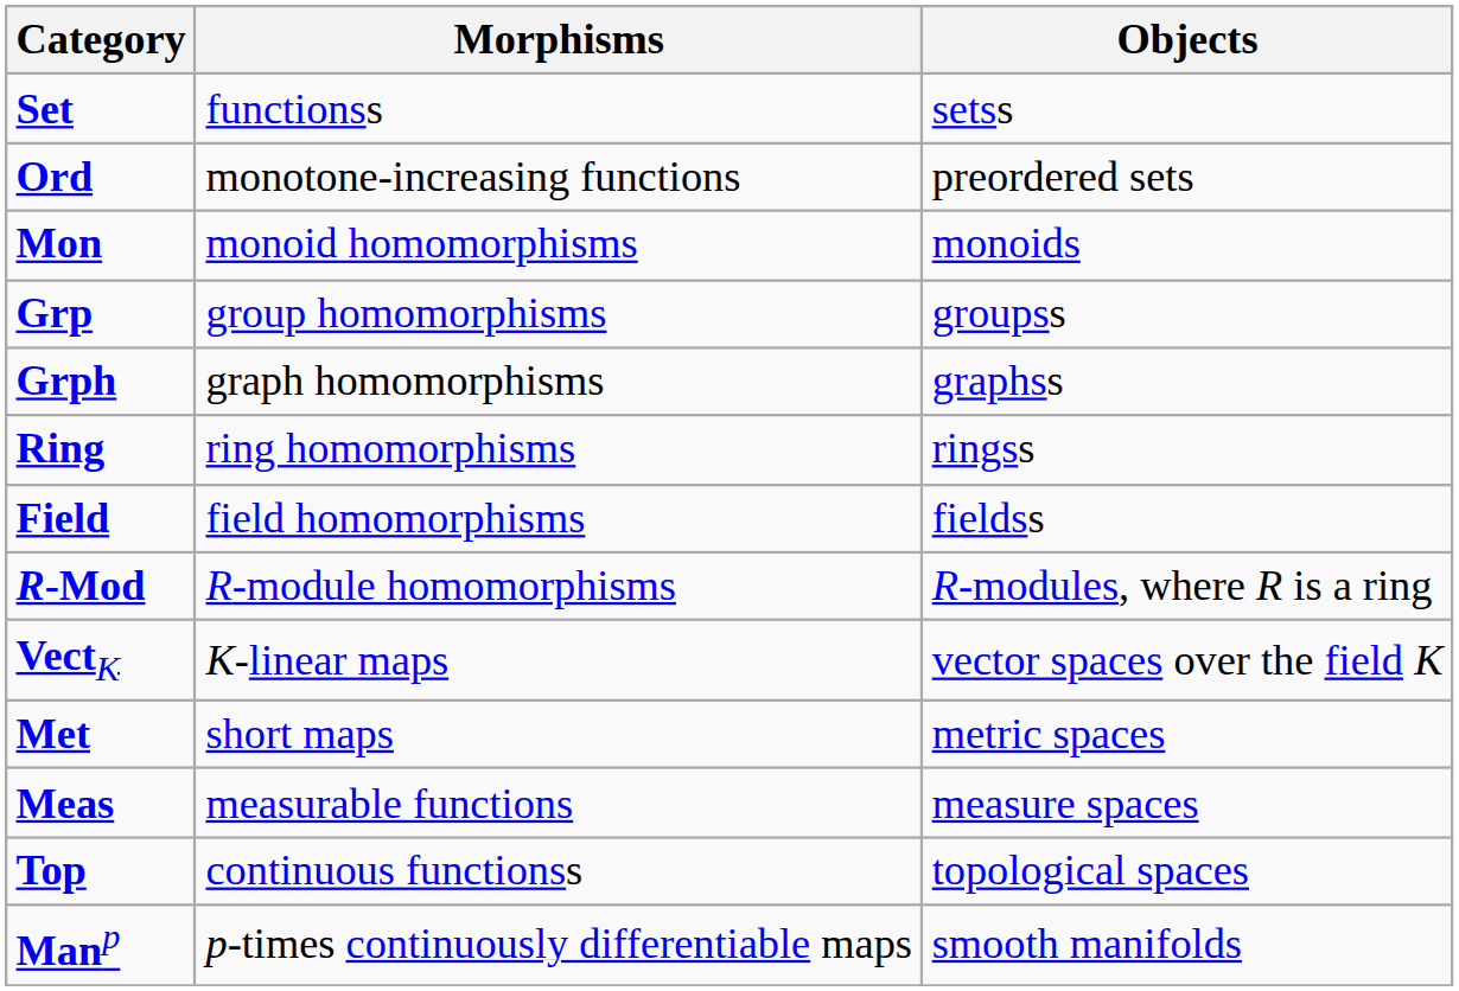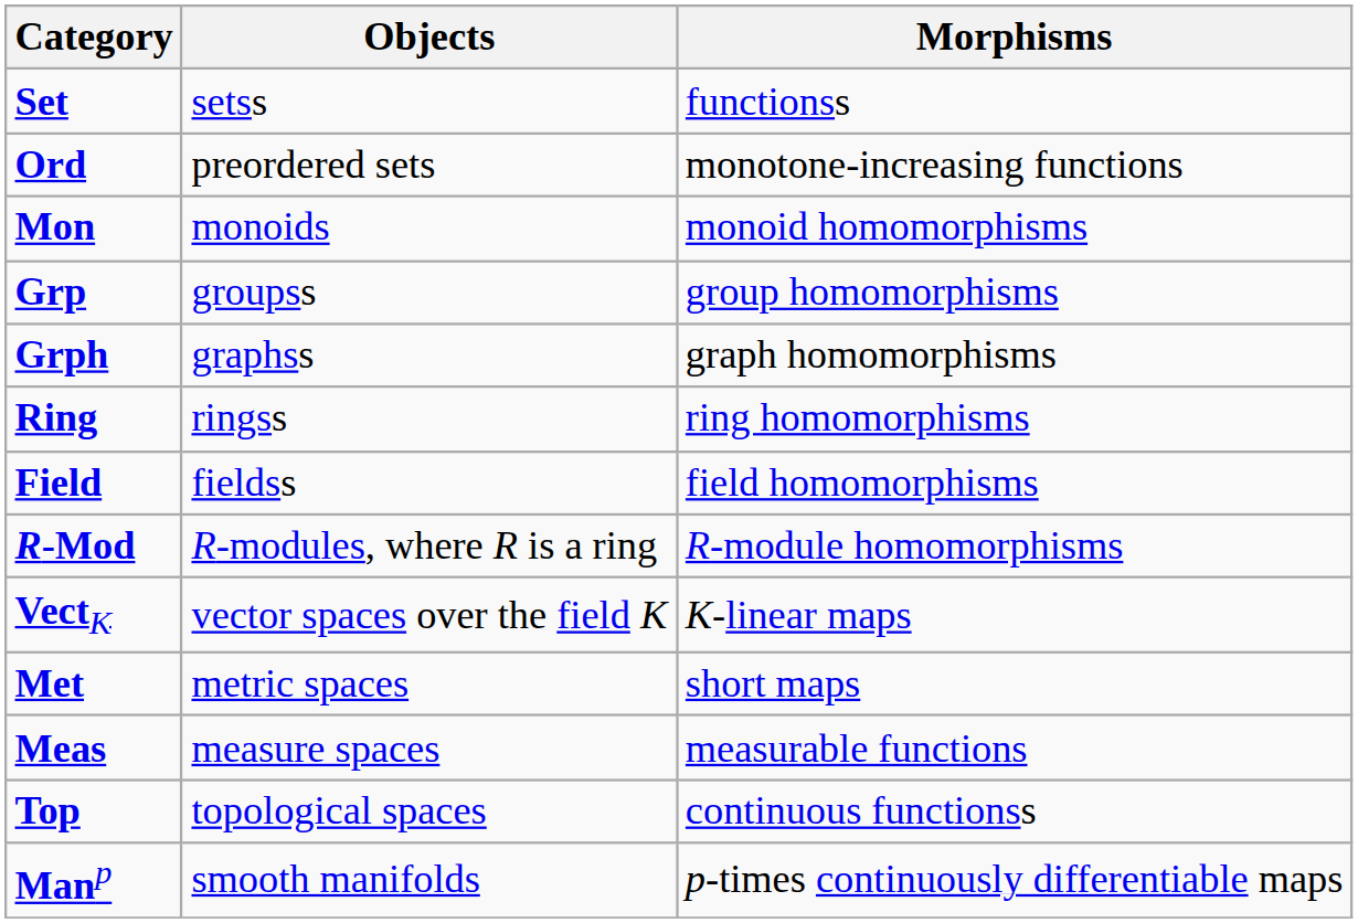 <table class="wikitable">
 <tr>
 <th>Category</th>
+<th>Objects</th>
 <th>Morphisms</th>
-<th>Objects</th>
 </tr>
 <tr>
 <td><strong><a href='#'>Set</a></strong></td>
+<td><a href='#'>sets</a>s</td>
 <td><a href='#'>functions</a>s</td>
-<td><a href='#'>sets</a>s</td>
 </tr>
 <tr>
 <td><strong><a href='#'>Ord</a></strong></td>
+<td>preordered sets</td>
 <td>monotone-increasing functions</td>
-<td>preordered sets</td>
 </tr>
 <tr>
 <td><strong><a href='#'>Mon</a></strong></td>
+<td><a href='#'>monoids</a></td>
 <td><a href='#'>monoid homomorphisms</a></td>
-<td><a href='#'>monoids</a></td>
 </tr>
 <tr>
 <td><strong><a href='#'>Grp</a></strong></td>
+<td><a href='#'>groups</a>s</td>
 <td><a href='#'>group homomorphisms</a></td>
-<td><a href='#'>groups</a>s</td>
 </tr>
 <tr>
 <td><strong><a href='#'>Grph</a></strong></td>
+<td><a href='#'>graphs</a>s</td>
 <td>graph homomorphisms</td>
-<td><a href='#'>graphs</a>s</td>
 </tr>
 <tr>
 <td><strong><a href='#'>Ring</a></strong></td>
+<td><a href='#'>rings</a>s</td>
 <td><a href='#'>ring homomorphisms</a></td>
-<td><a href='#'>rings</a>s</td>
 </tr>
 <tr>
 <td><strong><a href='#'>Field</a></strong></td>
+<td><a href='#'>fields</a>s</td>
 <td><a href='#'>field homomorphisms</a></td>
-<td><a href='#'>fields</a>s</td>
 </tr>
 <tr>
 <td><strong><a href='#'><em>R</em>-Mod</a></strong></td>
+<td><a href='#'><em>R</em>-modules</a>, where <em>R</em> is a ring</td>
 <td><a href='#'><em>R</em>-module homomorphisms</a></td>
-<td><a href='#'><em>R</em>-modules</a>, where <em>R</em> is a ring</td>
 </tr>
 <tr>
 <td><a href='#'><strong>Vect</strong><sub><em>K</em></sub></a></td>
+<td><a href='#'>vector spaces</a> over the <a href='#'>field</a> <em>K</em></td>
 <td><em>K</em>-<a href='#'>linear maps</a></td>
-<td><a href='#'>vector spaces</a> over the <a href='#'>field</a> <em>K</em></td>
 </tr>
 <tr>
 <td><strong><a href='#'>Met</a></strong></td>
+<td><a href='#'>metric spaces</a></td>
 <td><a href='#'>short maps</a></td>
-<td><a href='#'>metric spaces</a></td>
 </tr>
 <tr>
 <td><strong><a href='#'>Meas</a></strong></td>
+<td><a href='#'>measure spaces</a></td>
 <td><a href='#'>measurable functions</a></td>
-<td><a href='#'>measure spaces</a></td>
 </tr>
 <tr>
 <td><strong><a href='#'>Top</a></strong></td>
+<td><a href='#'>topological spaces</a></td>
 <td><a href='#'>continuous functions</a>s</td>
-<td><a href='#'>topological spaces</a></td>
 </tr>
 <tr>
 <td><a href='#'><strong>Man</strong><sup><em>p</em></sup></a></td>
+<td><a href='#'>smooth manifolds</a></td>
 <td><em>p</em>-times <a href='#'>continuously differentiable</a> maps</td>
-<td><a href='#'>smooth manifolds</a></td>
 </tr>
 </table>
